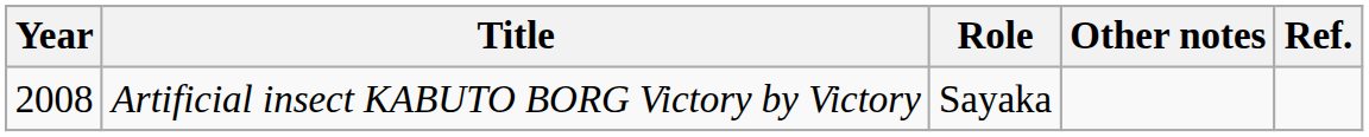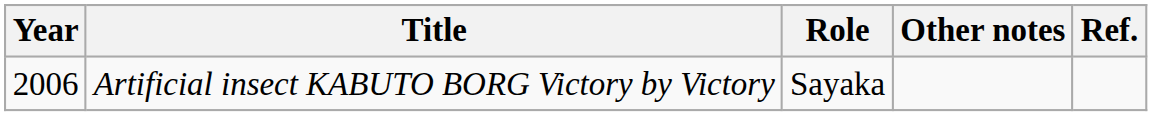 <table class="wikitable">
 <tr>
 <th>Year</th>
 <th>Title</th>
 <th>Role</th>
 <th>Other notes</th>
 <th>Ref.</th>
 </tr>
 <tr>
-<td>2008</td>
+<td>2006</td>
 <td><em>Artificial insect KABUTO BORG Victory by Victory</em></td>
 <td>Sayaka</td>
 <td></td>
 <td></td>
 </tr>
 </table>
